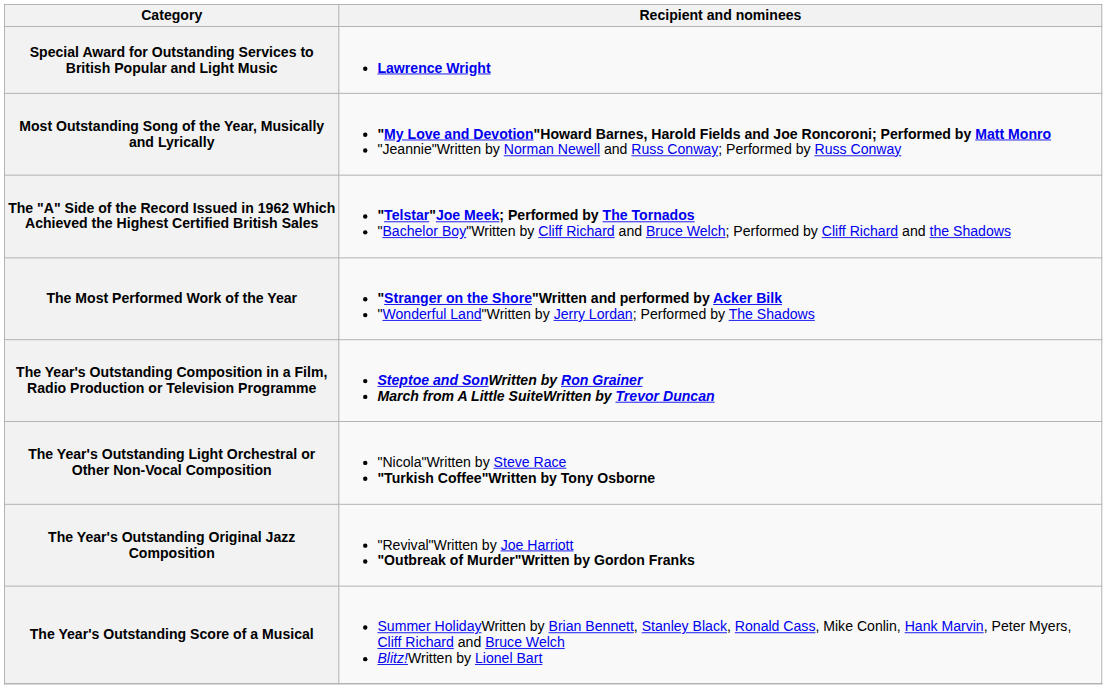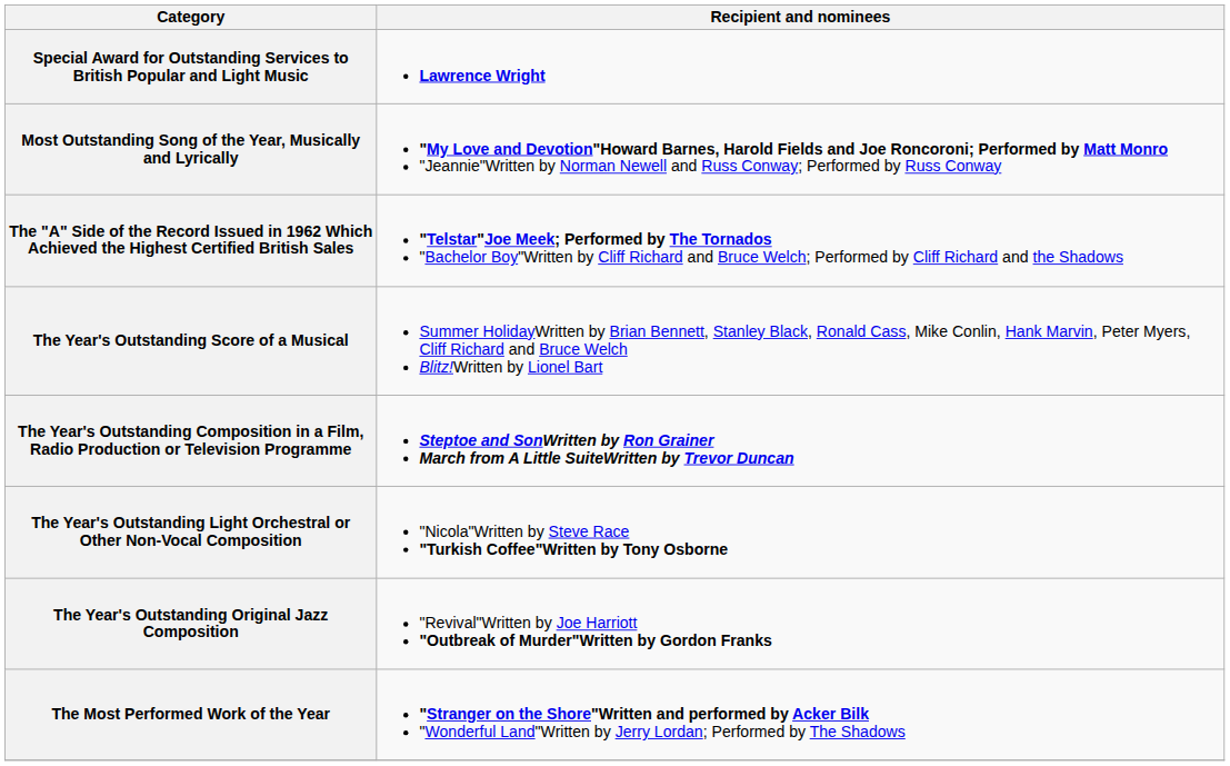 <table class="wikitable">
 <tr>
 <th width="25%">Category</th>
 <th width="57%">Recipient and nominees</th>
 </tr>
 <tr>
 <th scope="row">Special Award for Outstanding Services to British Popular and Light Music</th>
 <td><br><ul><li><strong><a href='#'>Lawrence Wright</a></strong></li></ul></td>
 </tr>
 <tr>
 <th scope="row">Most Outstanding Song of the Year, Musically and Lyrically</th>
 <td><br><ul><li><strong>"<a href='#'>My Love and Devotion</a>"Howard Barnes, Harold Fields and Joe Roncoroni; Performed by <a href='#'>Matt Monro</a></strong></li><li>"Jeannie"Written by <a href='#'>Norman Newell</a> and <a href='#'>Russ Conway</a>; Performed by <a href='#'>Russ Conway</a></li></ul></td>
 </tr>
 <tr>
 <th scope="row">The "A" Side of the Record Issued in 1962 Which Achieved the Highest Certified British Sales</th>
 <td><br><ul><li><strong>"<a href='#'>Telstar</a>"<a href='#'>Joe Meek</a>; Performed by <a href='#'>The Tornados</a></strong></li><li>"<a href='#'>Bachelor Boy</a>"Written by <a href='#'>Cliff Richard</a> and <a href='#'>Bruce Welch</a>; Performed by <a href='#'>Cliff Richard</a> and <a href='#'>the Shadows</a></li></ul></td>
 </tr>
 <tr>
-<th scope="row">The Most Performed Work of the Year</th>
-<td><br><ul><li><strong>"<a href='#'>Stranger on the Shore</a>"Written and performed by <a href='#'>Acker Bilk</a></strong></li><li>"<a href='#'>Wonderful Land</a>"Written by <a href='#'>Jerry Lordan</a>; Performed by <a href='#'>The Shadows</a></li></ul></td>
+<th scope="row">The Year's Outstanding Score of a Musical</th>
+<td><br><ul><li></em></strong><a href='#'>Summer Holiday</a></em>Written by <a href='#'>Brian Bennett</a>, <a href='#'>Stanley Black</a>, <a href='#'>Ronald Cass</a>, Mike Conlin, <a href='#'>Hank Marvin</a>, Peter Myers, <a href='#'>Cliff Richard</a> and <a href='#'>Bruce Welch</a></strong></li><li><em><a href='#'>Blitz!</a></em>Written by <a href='#'>Lionel Bart</a></li></ul></td>
 </tr>
 <tr>
 <th scope="row">The Year's Outstanding Composition in a Film, Radio Production or Television Programme</th>
 <td><br><ul><li><strong><em><a href='#'>Steptoe and Son</a><em>Written by <a href='#'>Ron Grainer</a><strong></li><li>March from </em>A Little Suite<em>Written by <a href='#'>Trevor Duncan</a></li></ul></td>
 </tr>
 <tr>
 <th scope="row">The Year's Outstanding Light Orchestral or Other Non-Vocal Composition</th>
 <td><br><ul><li></strong>"Nicola"Written by <a href='#'>Steve Race</a><strong></li><li>"Turkish Coffee"Written by Tony Osborne</li></ul></td>
 </tr>
 <tr>
 <th scope="row">The Year's Outstanding Original Jazz Composition</th>
 <td><br><ul><li></strong>"Revival"Written by <a href='#'>Joe Harriott</a><strong></li><li>"Outbreak of Murder"Written by Gordon Franks</li></ul></td>
 </tr>
 <tr>
-<th scope="row">The Year's Outstanding Score of a Musical</th>
-<td><br><ul><li></em></strong><a href='#'>Summer Holiday</a></em>Written by <a href='#'>Brian Bennett</a>, <a href='#'>Stanley Black</a>, <a href='#'>Ronald Cass</a>, Mike Conlin, <a href='#'>Hank Marvin</a>, Peter Myers, <a href='#'>Cliff Richard</a> and <a href='#'>Bruce Welch</a></strong></li><li><em><a href='#'>Blitz!</a></em>Written by <a href='#'>Lionel Bart</a></li></ul></td>
+<th scope="row">The Most Performed Work of the Year</th>
+<td><br><ul><li><strong>"<a href='#'>Stranger on the Shore</a>"Written and performed by <a href='#'>Acker Bilk</a></strong></li><li>"<a href='#'>Wonderful Land</a>"Written by <a href='#'>Jerry Lordan</a>; Performed by <a href='#'>The Shadows</a></li></ul></td>
 </tr>
 <tr>
 </tr>
 </table>
